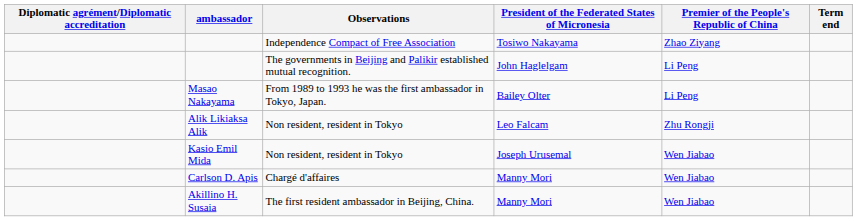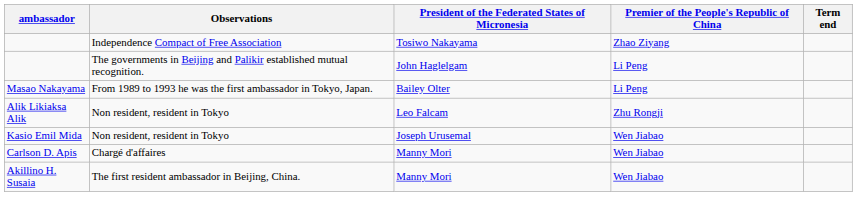 <table class="wikitable sortable">
 <tr>
-<th>Diplomatic <a href='#'>agrément</a>/<a href='#'>Diplomatic accreditation</a></th>
 <th><a href='#'>ambassador</a></th>
 <th>Observations</th>
 <th><a href='#'>President of the Federated States of Micronesia</a></th>
 <th><a href='#'>Premier of the People's Republic of China</a></th>
 <th>Term end</th>
 </tr>
 <tr>
 <td></td>
-<td></td>
 <td>Independence <a href='#'>Compact of Free Association</a></td>
 <td><a href='#'>Tosiwo Nakayama</a></td>
 <td><a href='#'>Zhao Ziyang</a></td>
 <td></td>
 </tr>
 <tr>
 <td></td>
-<td></td>
 <td>The governments in <a href='#'>Beijing</a> and <a href='#'>Palikir</a> established mutual recognition.</td>
 <td><a href='#'>John Haglelgam</a></td>
 <td><a href='#'>Li Peng</a></td>
 <td></td>
 </tr>
 <tr>
-<td></td>
 <td><a href='#'>Masao Nakayama</a></td>
 <td>From 1989 to 1993 he was the first ambassador in Tokyo, Japan.</td>
 <td><a href='#'>Bailey Olter</a></td>
 <td><a href='#'>Li Peng</a></td>
 <td></td>
 </tr>
 <tr>
-<td></td>
 <td><a href='#'>Alik Likiaksa Alik</a></td>
 <td>Non resident, resident in Tokyo</td>
 <td><a href='#'>Leo Falcam</a></td>
 <td><a href='#'>Zhu Rongji</a></td>
 <td></td>
 </tr>
 <tr>
-<td></td>
 <td><a href='#'>Kasio Emil Mida</a></td>
 <td>Non resident, resident in Tokyo</td>
 <td><a href='#'>Joseph Urusemal</a></td>
 <td><a href='#'>Wen Jiabao</a></td>
 <td></td>
 </tr>
 <tr>
-<td></td>
 <td><a href='#'>Carlson D. Apis</a></td>
 <td>Chargé d'affaires</td>
 <td><a href='#'>Manny Mori</a></td>
 <td><a href='#'>Wen Jiabao</a></td>
 <td></td>
 </tr>
 <tr>
-<td></td>
 <td><a href='#'>Akillino H. Susaia</a></td>
 <td>The first resident ambassador in Beijing, China.</td>
 <td><a href='#'>Manny Mori</a></td>
 <td><a href='#'>Wen Jiabao</a></td>
 <td></td>
 </tr>
 </table>
